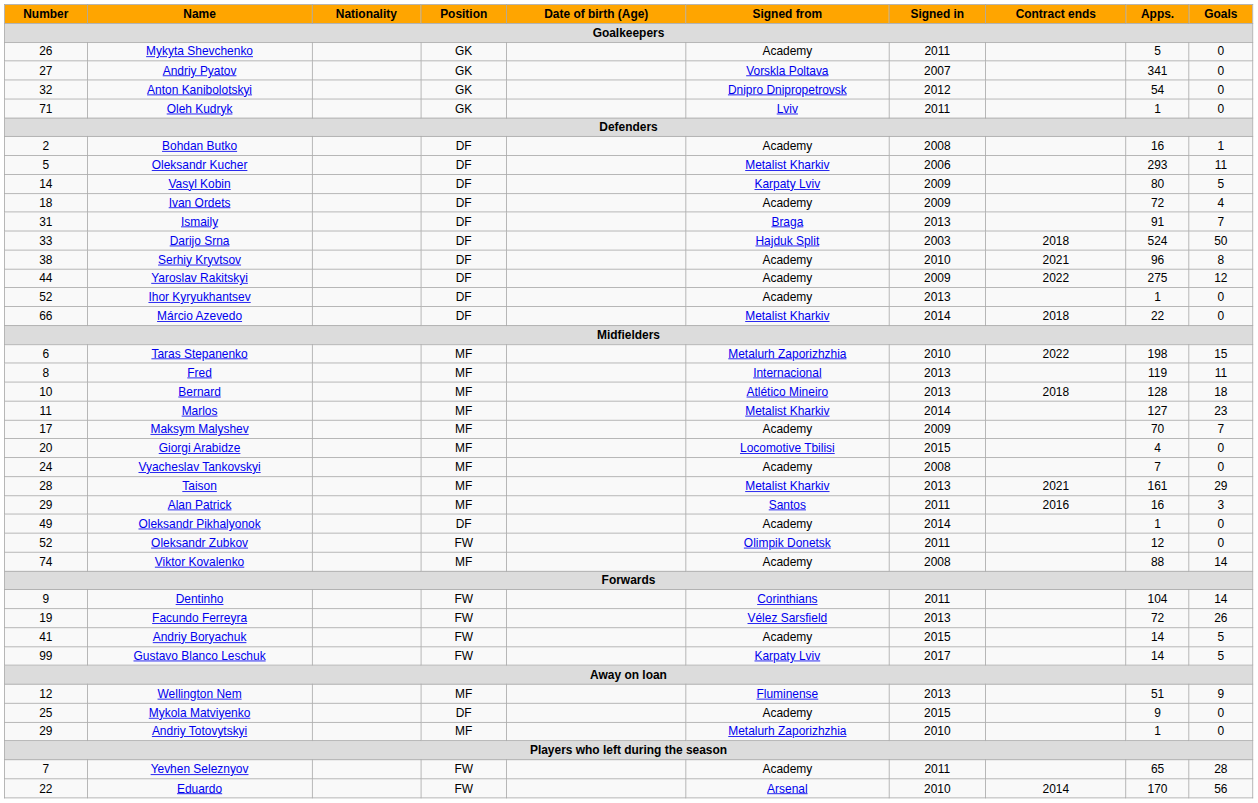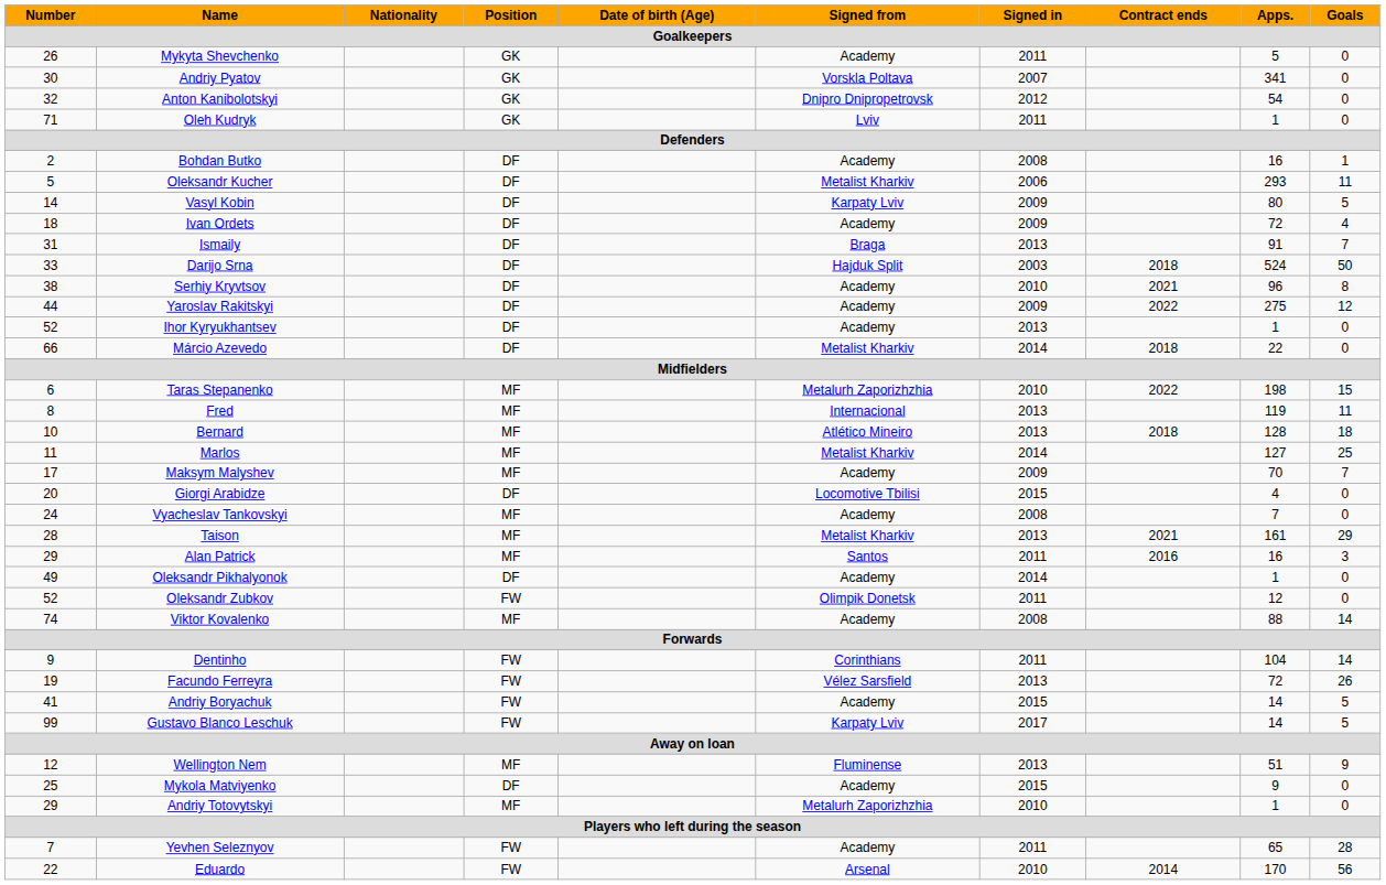 <table class="wikitable"  style="text-align:center; font-size:90%; width:95%;">
 <tr>
 <th style="background:orange; color:#000000; text-align:center;">Number</th>
 <th style="background:orange; color:#000000; text-align:center;">Name</th>
 <th style="background:orange; color:#000000; text-align:center;">Nationality</th>
 <th style="background:orange; color:#000000; text-align:center;">Position</th>
 <th style="background:orange; color:#000000; text-align:center;">Date of birth (Age)</th>
 <th style="background:orange; color:#000000; text-align:center;">Signed from</th>
 <th style="background:orange; color:#000000; text-align:center;">Signed in</th>
 <th style="background:orange; color:#000000; text-align:center;">Contract ends</th>
 <th style="background:orange; color:#000000; text-align:center;">Apps.</th>
 <th style="background:orange; color:#000000; text-align:center;">Goals</th>
 </tr>
 <tr>
 <th colspan="11"  style="background:#dcdcdc; text-align:center;">Goalkeepers</th>
 </tr>
 <tr>
 <td>26</td>
 <td><a href='#'>Mykyta Shevchenko</a></td>
 <td></td>
 <td>GK</td>
 <td></td>
 <td>Academy</td>
 <td>2011</td>
 <td></td>
 <td>5</td>
 <td>0</td>
 </tr>
 <tr>
-<td>27</td>
+<td>30</td>
 <td><a href='#'>Andriy Pyatov</a></td>
 <td></td>
 <td>GK</td>
 <td></td>
 <td><a href='#'>Vorskla Poltava</a></td>
 <td>2007</td>
 <td></td>
 <td>341</td>
 <td>0</td>
 </tr>
 <tr>
 <td>32</td>
 <td><a href='#'>Anton Kanibolotskyi</a></td>
 <td></td>
 <td>GK</td>
 <td></td>
 <td><a href='#'>Dnipro Dnipropetrovsk</a></td>
 <td>2012</td>
 <td></td>
 <td>54</td>
 <td>0</td>
 </tr>
 <tr>
 <td>71</td>
 <td><a href='#'>Oleh Kudryk</a></td>
 <td></td>
 <td>GK</td>
 <td></td>
 <td><a href='#'>Lviv</a></td>
 <td>2011</td>
 <td></td>
 <td>1</td>
 <td>0</td>
 </tr>
 <tr>
 <th colspan="11"  style="background:#dcdcdc; text-align:center;">Defenders</th>
 </tr>
 <tr>
 <td>2</td>
 <td><a href='#'>Bohdan Butko</a></td>
 <td></td>
 <td>DF</td>
 <td></td>
 <td>Academy</td>
 <td>2008</td>
 <td></td>
 <td>16</td>
 <td>1</td>
 </tr>
 <tr>
 <td>5</td>
 <td><a href='#'>Oleksandr Kucher</a></td>
 <td></td>
 <td>DF</td>
 <td></td>
 <td><a href='#'>Metalist Kharkiv</a></td>
 <td>2006</td>
 <td></td>
 <td>293</td>
 <td>11</td>
 </tr>
 <tr>
 <td>14</td>
 <td><a href='#'>Vasyl Kobin</a></td>
 <td></td>
 <td>DF</td>
 <td></td>
 <td><a href='#'>Karpaty Lviv</a></td>
 <td>2009</td>
 <td></td>
 <td>80</td>
 <td>5</td>
 </tr>
 <tr>
 <td>18</td>
 <td><a href='#'>Ivan Ordets</a></td>
 <td></td>
 <td>DF</td>
 <td></td>
 <td>Academy</td>
 <td>2009</td>
 <td></td>
 <td>72</td>
 <td>4</td>
 </tr>
 <tr>
 <td>31</td>
 <td><a href='#'>Ismaily</a></td>
 <td></td>
 <td>DF</td>
 <td></td>
 <td><a href='#'>Braga</a></td>
 <td>2013</td>
 <td></td>
 <td>91</td>
 <td>7</td>
 </tr>
 <tr>
 <td>33</td>
 <td><a href='#'>Darijo Srna</a> </td>
 <td></td>
 <td>DF</td>
 <td></td>
 <td><a href='#'>Hajduk Split</a></td>
 <td>2003</td>
 <td>2018</td>
 <td>524</td>
 <td>50</td>
 </tr>
 <tr>
 <td>38</td>
 <td><a href='#'>Serhiy Kryvtsov</a></td>
 <td></td>
 <td>DF</td>
 <td></td>
 <td>Academy</td>
 <td>2010</td>
 <td>2021</td>
 <td>96</td>
 <td>8</td>
 </tr>
 <tr>
 <td>44</td>
 <td><a href='#'>Yaroslav Rakitskyi</a></td>
 <td></td>
 <td>DF</td>
 <td></td>
 <td>Academy</td>
 <td>2009</td>
 <td>2022</td>
 <td>275</td>
 <td>12</td>
 </tr>
 <tr>
 <td>52</td>
 <td><a href='#'>Ihor Kyryukhantsev</a></td>
 <td></td>
 <td>DF</td>
 <td></td>
 <td>Academy</td>
 <td>2013</td>
 <td></td>
 <td>1</td>
 <td>0</td>
 </tr>
 <tr>
 <td>66</td>
 <td><a href='#'>Márcio Azevedo</a></td>
 <td></td>
 <td>DF</td>
 <td></td>
 <td><a href='#'>Metalist Kharkiv</a></td>
 <td>2014</td>
 <td>2018</td>
 <td>22</td>
 <td>0</td>
 </tr>
 <tr>
 <th colspan="11"  style="background:#dcdcdc; text-align:center;">Midfielders</th>
 </tr>
 <tr>
 <td>6</td>
 <td><a href='#'>Taras Stepanenko</a></td>
 <td></td>
 <td>MF</td>
 <td></td>
 <td><a href='#'>Metalurh Zaporizhzhia</a></td>
 <td>2010</td>
 <td>2022</td>
 <td>198</td>
 <td>15</td>
 </tr>
 <tr>
 <td>8</td>
 <td><a href='#'>Fred</a></td>
 <td></td>
 <td>MF</td>
 <td></td>
 <td><a href='#'>Internacional</a></td>
 <td>2013</td>
 <td></td>
 <td>119</td>
 <td>11</td>
 </tr>
 <tr>
 <td>10</td>
 <td><a href='#'>Bernard</a></td>
 <td></td>
 <td>MF</td>
 <td></td>
 <td><a href='#'>Atlético Mineiro</a></td>
 <td>2013</td>
 <td>2018</td>
 <td>128</td>
 <td>18</td>
 </tr>
 <tr>
 <td>11</td>
 <td><a href='#'>Marlos</a></td>
 <td></td>
 <td>MF</td>
 <td></td>
 <td><a href='#'>Metalist Kharkiv</a></td>
 <td>2014</td>
 <td></td>
 <td>127</td>
-<td>23</td>
+<td>25</td>
 </tr>
 <tr>
 <td>17</td>
 <td><a href='#'>Maksym Malyshev</a></td>
 <td></td>
 <td>MF</td>
 <td></td>
 <td>Academy</td>
 <td>2009</td>
 <td></td>
 <td>70</td>
 <td>7</td>
 </tr>
 <tr>
 <td>20</td>
 <td><a href='#'>Giorgi Arabidze</a></td>
 <td></td>
-<td>MF</td>
+<td>DF</td>
 <td></td>
 <td><a href='#'>Locomotive Tbilisi</a></td>
 <td>2015</td>
 <td></td>
 <td>4</td>
 <td>0</td>
 </tr>
 <tr>
 <td>24</td>
 <td><a href='#'>Vyacheslav Tankovskyi</a></td>
 <td></td>
 <td>MF</td>
 <td></td>
 <td>Academy</td>
 <td>2008</td>
 <td></td>
 <td>7</td>
 <td>0</td>
 </tr>
 <tr>
 <td>28</td>
 <td><a href='#'>Taison</a></td>
 <td></td>
 <td>MF</td>
 <td></td>
 <td><a href='#'>Metalist Kharkiv</a></td>
 <td>2013</td>
 <td>2021</td>
 <td>161</td>
 <td>29</td>
 </tr>
 <tr>
 <td>29</td>
 <td><a href='#'>Alan Patrick</a></td>
 <td></td>
 <td>MF</td>
 <td></td>
 <td><a href='#'>Santos</a></td>
 <td>2011</td>
 <td>2016</td>
 <td>16</td>
 <td>3</td>
 </tr>
 <tr>
 <td>49</td>
 <td><a href='#'>Oleksandr Pikhalyonok</a></td>
 <td></td>
 <td>DF</td>
 <td></td>
 <td>Academy</td>
 <td>2014</td>
 <td></td>
 <td>1</td>
 <td>0</td>
 </tr>
 <tr>
 <td>52</td>
 <td><a href='#'>Oleksandr Zubkov</a></td>
 <td></td>
 <td>FW</td>
 <td></td>
 <td><a href='#'>Olimpik Donetsk</a></td>
 <td>2011</td>
 <td></td>
 <td>12</td>
 <td>0</td>
 </tr>
 <tr>
 <td>74</td>
 <td><a href='#'>Viktor Kovalenko</a></td>
 <td></td>
 <td>MF</td>
 <td></td>
 <td>Academy</td>
 <td>2008</td>
 <td></td>
 <td>88</td>
 <td>14</td>
 </tr>
 <tr>
 <th colspan="11"  style="background:#dcdcdc; text-align:center;">Forwards</th>
 </tr>
 <tr>
 <td>9</td>
 <td><a href='#'>Dentinho</a></td>
 <td></td>
 <td>FW</td>
 <td></td>
 <td><a href='#'>Corinthians</a></td>
 <td>2011</td>
 <td></td>
 <td>104</td>
 <td>14</td>
 </tr>
 <tr>
 <td>19</td>
 <td><a href='#'>Facundo Ferreyra</a></td>
 <td></td>
 <td>FW</td>
 <td></td>
 <td><a href='#'>Vélez Sarsfield</a></td>
 <td>2013</td>
 <td></td>
 <td>72</td>
 <td>26</td>
 </tr>
 <tr>
 <td>41</td>
 <td><a href='#'>Andriy Boryachuk</a></td>
 <td></td>
 <td>FW</td>
 <td></td>
 <td>Academy</td>
 <td>2015</td>
 <td></td>
 <td>14</td>
 <td>5</td>
 </tr>
 <tr>
 <td>99</td>
 <td><a href='#'>Gustavo Blanco Leschuk</a></td>
 <td></td>
 <td>FW</td>
 <td></td>
 <td><a href='#'>Karpaty Lviv</a></td>
 <td>2017</td>
 <td></td>
 <td>14</td>
 <td>5</td>
 </tr>
 <tr>
 <th colspan="11"  style="background:#dcdcdc; text-align:center;">Away on loan</th>
 </tr>
 <tr>
 <td>12</td>
 <td><a href='#'>Wellington Nem</a></td>
 <td></td>
 <td>MF</td>
 <td></td>
 <td><a href='#'>Fluminense</a></td>
 <td>2013</td>
 <td></td>
 <td>51</td>
 <td>9</td>
 </tr>
 <tr>
 <td>25</td>
 <td><a href='#'>Mykola Matviyenko</a></td>
 <td></td>
 <td>DF</td>
 <td></td>
 <td>Academy</td>
 <td>2015</td>
 <td></td>
 <td>9</td>
 <td>0</td>
 </tr>
 <tr>
 <td>29</td>
 <td><a href='#'>Andriy Totovytskyi</a></td>
 <td></td>
 <td>MF</td>
 <td></td>
 <td><a href='#'>Metalurh Zaporizhzhia</a></td>
 <td>2010</td>
 <td></td>
 <td>1</td>
 <td>0</td>
 </tr>
 <tr>
 <th colspan="11"  style="background:#dcdcdc; text-align:center;">Players who left during the season</th>
 </tr>
 <tr>
 <td>7</td>
 <td><a href='#'>Yevhen Seleznyov</a></td>
 <td></td>
 <td>FW</td>
 <td></td>
 <td>Academy</td>
 <td>2011</td>
 <td></td>
 <td>65</td>
 <td>28</td>
 </tr>
 <tr>
 <td>22</td>
 <td><a href='#'>Eduardo</a></td>
 <td></td>
 <td>FW</td>
 <td></td>
 <td><a href='#'>Arsenal</a></td>
 <td>2010</td>
 <td>2014</td>
 <td>170</td>
 <td>56</td>
 </tr>
 </table>
